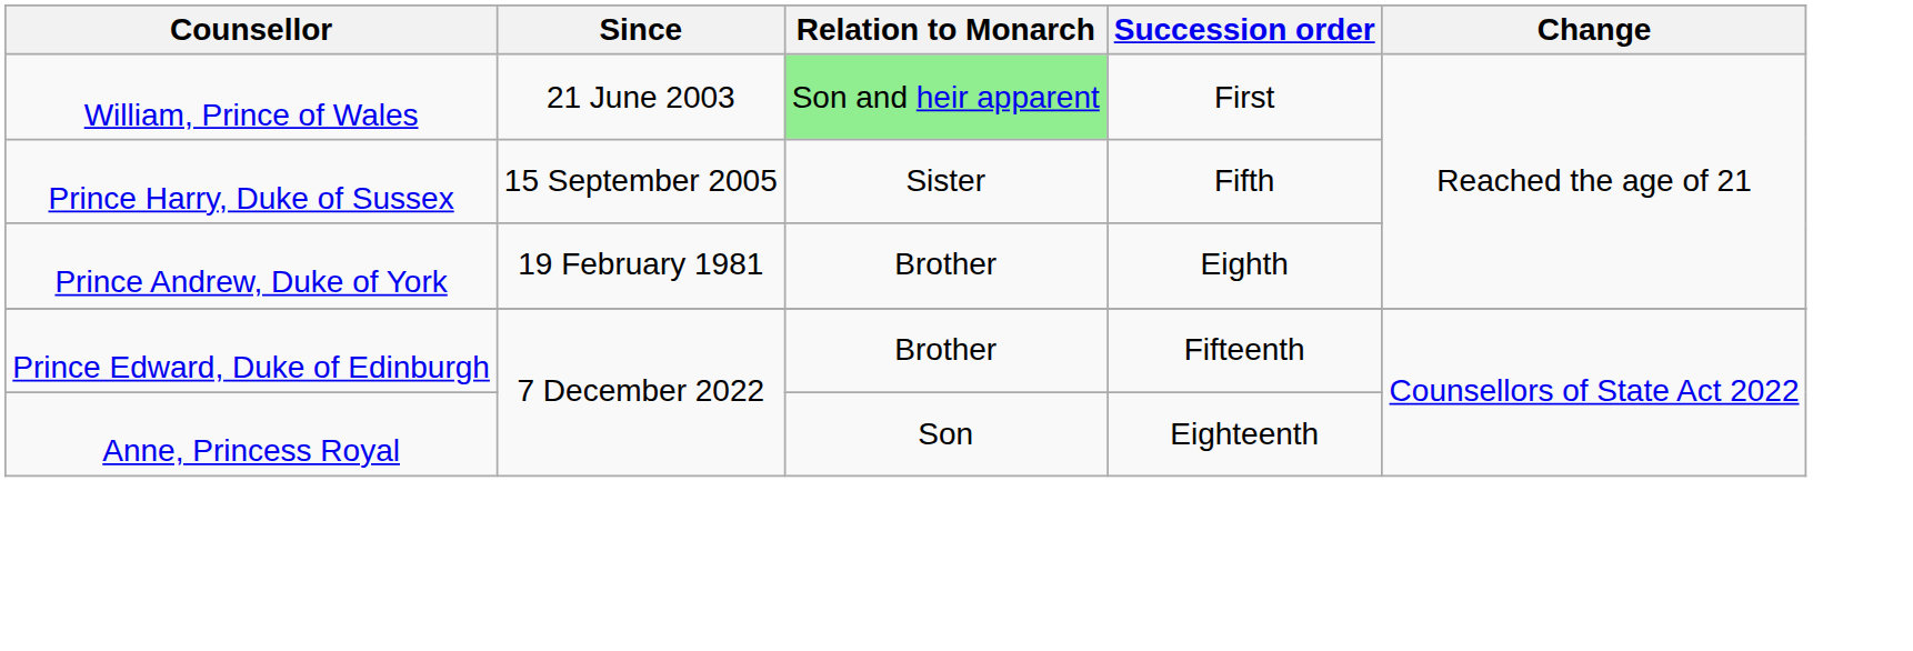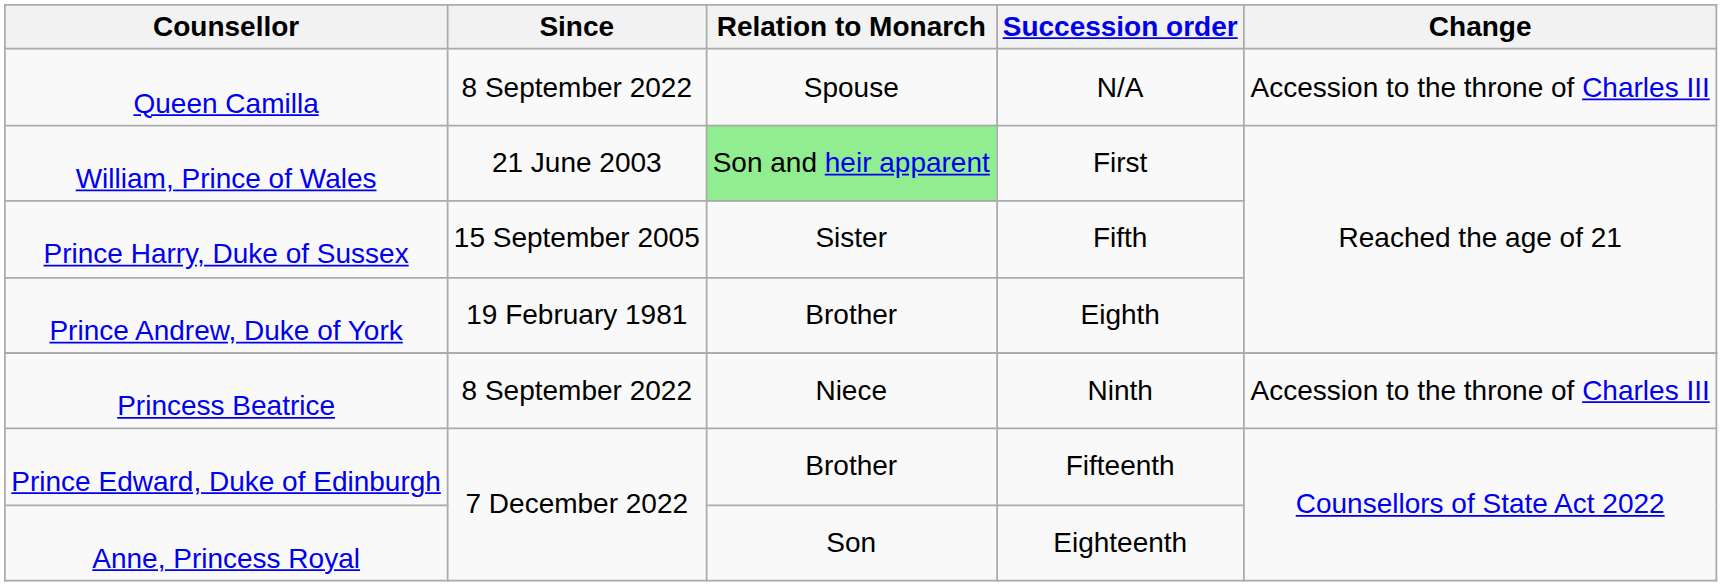 <table class="wikitable" style="clear:right; text-align:center">
 <tr>
 <th>Counsellor</th>
 <th>Since</th>
 <th>Relation to Monarch</th>
 <th><a href='#'>Succession order</a></th>
 <th>Change</th>
+</tr>
+<tr>
+<td><br><a href='#'>Queen Camilla</a></td>
+<td>8 September 2022</td>
+<td>Spouse</td>
+<td>N/A</td>
+<td>Accession to the throne of <a href='#'>Charles III</a></td>
 </tr>
 <tr>
 <td><br><a href='#'>William, Prince of Wales</a></td>
 <td>21 June 2003</td>
 <td style="background: lightgreen;">Son and <a href='#'>heir apparent</a></td>
 <td>First</td>
 <td rowspan=3>Reached the age of 21</td>
 </tr>
 <tr>
 <td><br><a href='#'>Prince Harry, Duke of Sussex</a></td>
 <td>15 September 2005</td>
 <td>Sister</td>
 <td>Fifth</td>
 </tr>
 <tr>
 <td><br><a href='#'>Prince Andrew, Duke of York</a></td>
 <td>19 February 1981</td>
 <td>Brother</td>
 <td>Eighth</td>
 </tr>
 <tr>
 </tr>
 <tr>
+<td><br><a href='#'>Princess Beatrice</a></td>
+<td>8 September 2022</td>
+<td>Niece</td>
+<td>Ninth</td>
+<td>Accession to the throne of <a href='#'>Charles III</a></td>
+</tr>
+<tr>
 <td><br><a href='#'>Prince Edward, Duke of Edinburgh</a></td>
 <td rowspan=2>7 December 2022</td>
 <td>Brother</td>
 <td>Fifteenth</td>
 <td rowspan=2><a href='#'>Counsellors of State Act 2022</a></td>
 </tr>
 <tr>
 <td><br><a href='#'>Anne, Princess Royal</a></td>
 <td>Son</td>
 <td>Eighteenth</td>
 </tr>
 </table>
